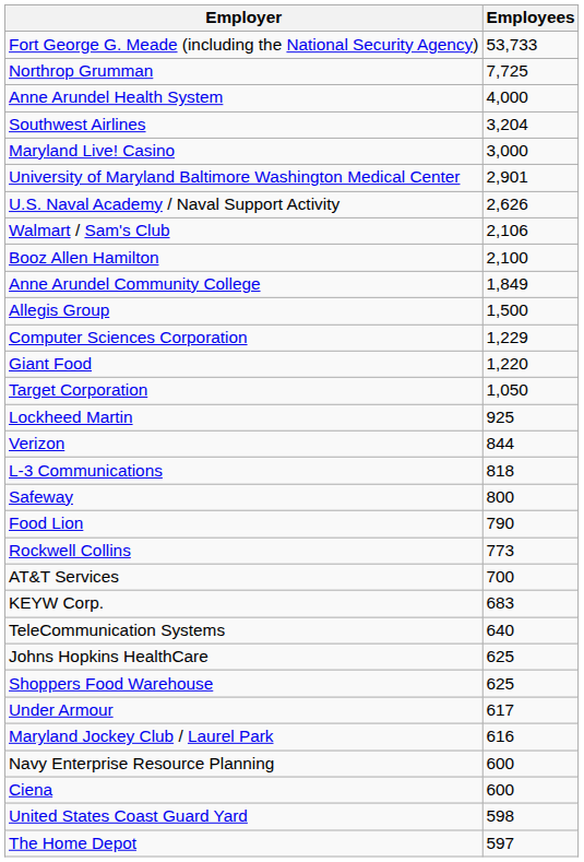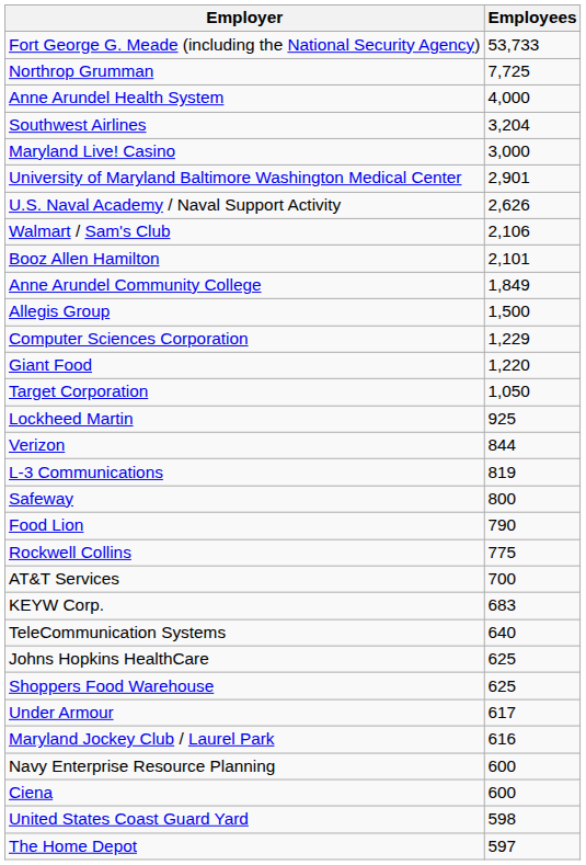 <table class="wikitable">
 <tr>
 <th>Employer</th>
 <th>Employees</th>
 </tr>
 <tr>
 <td><a href='#'>Fort George G. Meade</a> (including the <a href='#'>National Security Agency</a>)</td>
 <td>53,733</td>
 </tr>
 <tr>
 <td><a href='#'>Northrop Grumman</a></td>
 <td>7,725</td>
 </tr>
 <tr>
 <td><a href='#'>Anne Arundel Health System</a></td>
 <td>4,000</td>
 </tr>
 <tr>
 <td><a href='#'>Southwest Airlines</a></td>
 <td>3,204</td>
 </tr>
 <tr>
 <td><a href='#'>Maryland Live! Casino</a></td>
 <td>3,000</td>
 </tr>
 <tr>
 <td><a href='#'>University of Maryland Baltimore Washington Medical Center</a></td>
 <td>2,901</td>
 </tr>
 <tr>
 <td><a href='#'>U.S. Naval Academy</a> / Naval Support Activity</td>
 <td>2,626</td>
 </tr>
 <tr>
 <td><a href='#'>Walmart</a> / <a href='#'>Sam's Club</a></td>
 <td>2,106</td>
 </tr>
 <tr>
 <td><a href='#'>Booz Allen Hamilton</a></td>
-<td>2,100</td>
+<td>2,101</td>
 </tr>
 <tr>
 <td><a href='#'>Anne Arundel Community College</a></td>
 <td>1,849</td>
 </tr>
 <tr>
 <td><a href='#'>Allegis Group</a></td>
 <td>1,500</td>
 </tr>
 <tr>
 <td><a href='#'>Computer Sciences Corporation</a></td>
 <td>1,229</td>
 </tr>
 <tr>
 <td><a href='#'>Giant Food</a></td>
 <td>1,220</td>
 </tr>
 <tr>
 <td><a href='#'>Target Corporation</a></td>
 <td>1,050</td>
 </tr>
 <tr>
 <td><a href='#'>Lockheed Martin</a></td>
 <td>925</td>
 </tr>
 <tr>
 <td><a href='#'>Verizon</a></td>
 <td>844</td>
 </tr>
 <tr>
 <td><a href='#'>L-3 Communications</a></td>
-<td>818</td>
+<td>819</td>
 </tr>
 <tr>
 <td><a href='#'>Safeway</a></td>
 <td>800</td>
 </tr>
 <tr>
 <td><a href='#'>Food Lion</a></td>
 <td>790</td>
 </tr>
 <tr>
 <td><a href='#'>Rockwell Collins</a></td>
-<td>773</td>
+<td>775</td>
 </tr>
 <tr>
 <td>AT&T Services</td>
 <td>700</td>
 </tr>
 <tr>
 <td>KEYW Corp.</td>
 <td>683</td>
 </tr>
 <tr>
 <td>TeleCommunication Systems</td>
 <td>640</td>
 </tr>
 <tr>
 <td>Johns Hopkins HealthCare</td>
 <td>625</td>
 </tr>
 <tr>
 <td><a href='#'>Shoppers Food Warehouse</a></td>
 <td>625</td>
 </tr>
 <tr>
 <td><a href='#'>Under Armour</a></td>
 <td>617</td>
 </tr>
 <tr>
 <td><a href='#'>Maryland Jockey Club</a> / <a href='#'>Laurel Park</a></td>
 <td>616</td>
 </tr>
 <tr>
 <td>Navy Enterprise Resource Planning</td>
 <td>600</td>
 </tr>
 <tr>
 <td><a href='#'>Ciena</a></td>
 <td>600</td>
 </tr>
 <tr>
 <td><a href='#'>United States Coast Guard Yard</a></td>
 <td>598</td>
 </tr>
 <tr>
 <td><a href='#'>The Home Depot</a></td>
 <td>597</td>
 </tr>
 </table>
